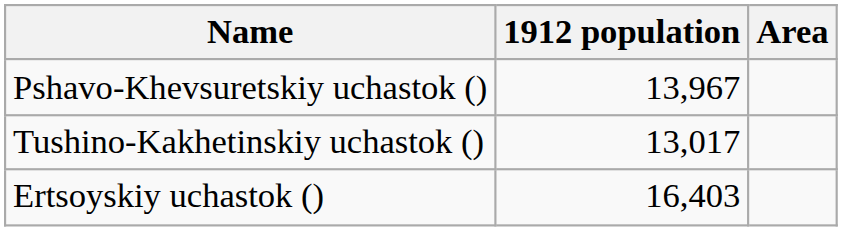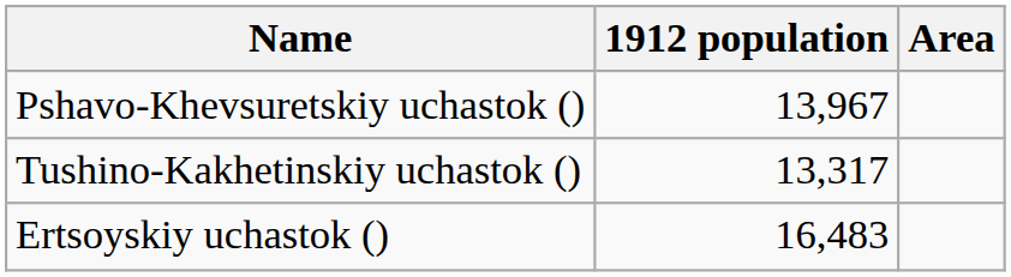 <table class="wikitable sortable">
 <tr>
 <th>Name</th>
 <th>1912 population</th>
 <th>Area</th>
 </tr>
 <tr>
 <td>Pshavo-Khevsuretskiy uchastok ()</td>
 <td align="right">13,967</td>
 <td></td>
 </tr>
 <tr>
 <td>Tushino-Kakhetinskiy uchastok ()</td>
-<td align="right">13,017</td>
+<td align="right">13,317</td>
 <td></td>
 </tr>
 <tr>
 <td>Ertsoyskiy uchastok ()</td>
-<td align="right">16,403</td>
+<td align="right">16,483</td>
 <td></td>
 </tr>
 </table>
